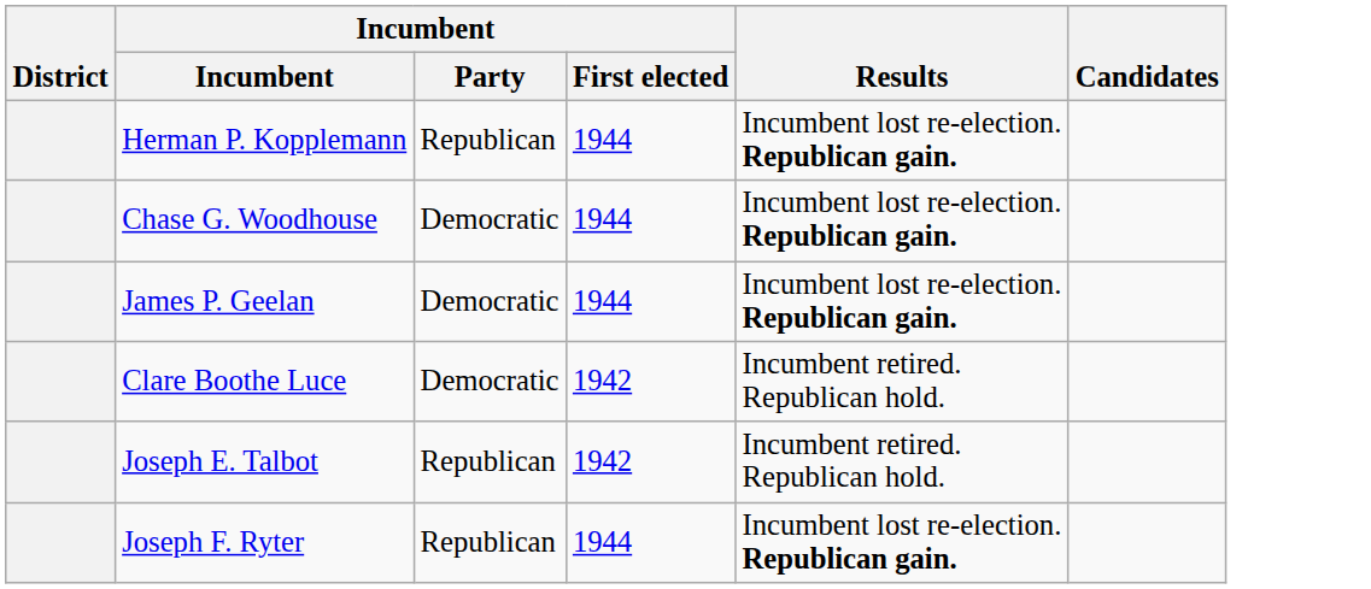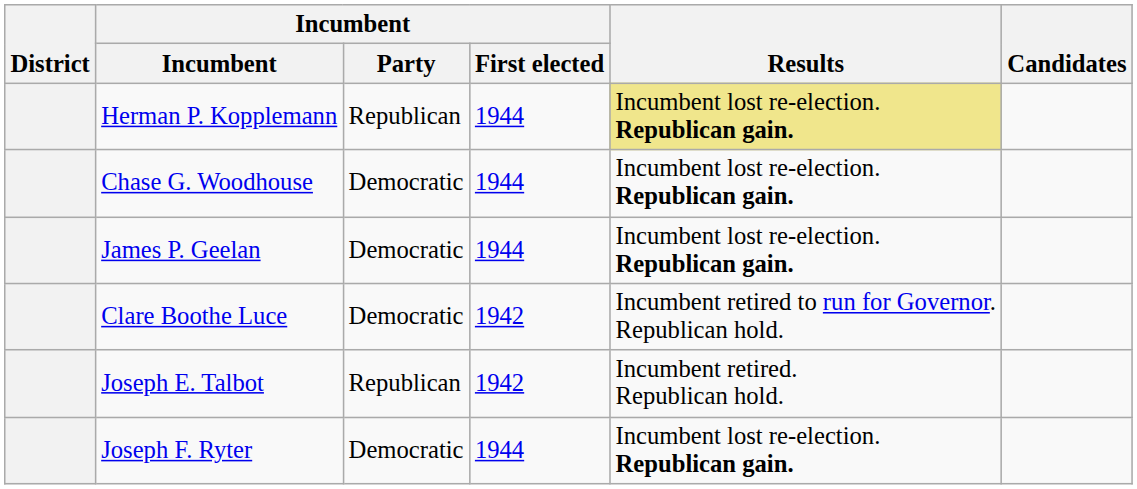 <table class=wikitable>
 <tr valign=bottom>
 <th rowspan=2>District</th>
 <th colspan=3>Incumbent</th>
 <th rowspan=2>Results</th>
 <th rowspan=2>Candidates</th>
 </tr>
 <tr>
 <th>Incumbent</th>
 <th>Party</th>
 <th>First elected</th>
 </tr>
 <tr>
 <th></th>
 <td><a href='#'>Herman P. Kopplemann</a></td>
 <td>Republican</td>
 <td><a href='#'>1944</a></td>
-<td>Incumbent lost re-election.<br><strong>Republican gain.</strong></td>
+<td style="background: khaki;">Incumbent lost re-election.<br><strong>Republican gain.</strong></td>
 <td nowrap></td>
 </tr>
 <tr>
 <th></th>
 <td><a href='#'>Chase G. Woodhouse</a></td>
 <td>Democratic</td>
 <td><a href='#'>1944</a></td>
 <td>Incumbent lost re-election.<br><strong>Republican gain.</strong></td>
 <td nowrap></td>
 </tr>
 <tr>
 <th></th>
 <td><a href='#'>James P. Geelan</a></td>
 <td>Democratic</td>
 <td><a href='#'>1944</a></td>
 <td>Incumbent lost re-election.<br><strong>Republican gain.</strong></td>
 <td nowrap></td>
 </tr>
 <tr>
 <th></th>
 <td><a href='#'>Clare Boothe Luce</a></td>
 <td>Democratic</td>
 <td><a href='#'>1942</a></td>
-<td>Incumbent retired.<br>Republican hold.</td>
+<td>Incumbent retired to <a href='#'>run for Governor</a>.<br>Republican hold.</td>
 <td nowrap></td>
 </tr>
 <tr>
 <th></th>
 <td><a href='#'>Joseph E. Talbot</a></td>
 <td>Republican</td>
 <td><a href='#'>1942</a></td>
 <td>Incumbent retired.<br>Republican hold.</td>
 <td nowrap></td>
 </tr>
 <tr>
 <th></th>
 <td><a href='#'>Joseph F. Ryter</a></td>
-<td>Republican</td>
+<td>Democratic</td>
 <td><a href='#'>1944</a></td>
 <td>Incumbent lost re-election.<br><strong>Republican gain.</strong></td>
 <td nowrap></td>
 </tr>
 </table>
